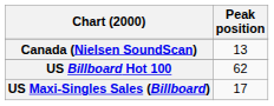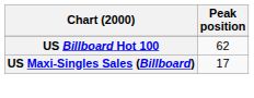 <table class="wikitable sortable plainrowheaders" style="text-align:center">
 <tr>
 <th>Chart (2000)</th>
 <th>Peak<br>position</th>
 </tr>
 <tr>
-</tr>
-<tr>
-<th scope="row">Canada (<a href='#'>Nielsen SoundScan</a>)</th>
-<td>13</td>
 </tr>
 <tr>
 </tr>
 <tr>
 <th scope="row">US <a href='#'><em>Billboard</em> Hot 100</a></th>
 <td>62</td>
 </tr>
 <tr>
 <th scope="row">US <a href='#'>Maxi-Singles Sales</a> (<em><a href='#'>Billboard</a></em>)</th>
 <td>17</td>
 </tr>
 </table>
